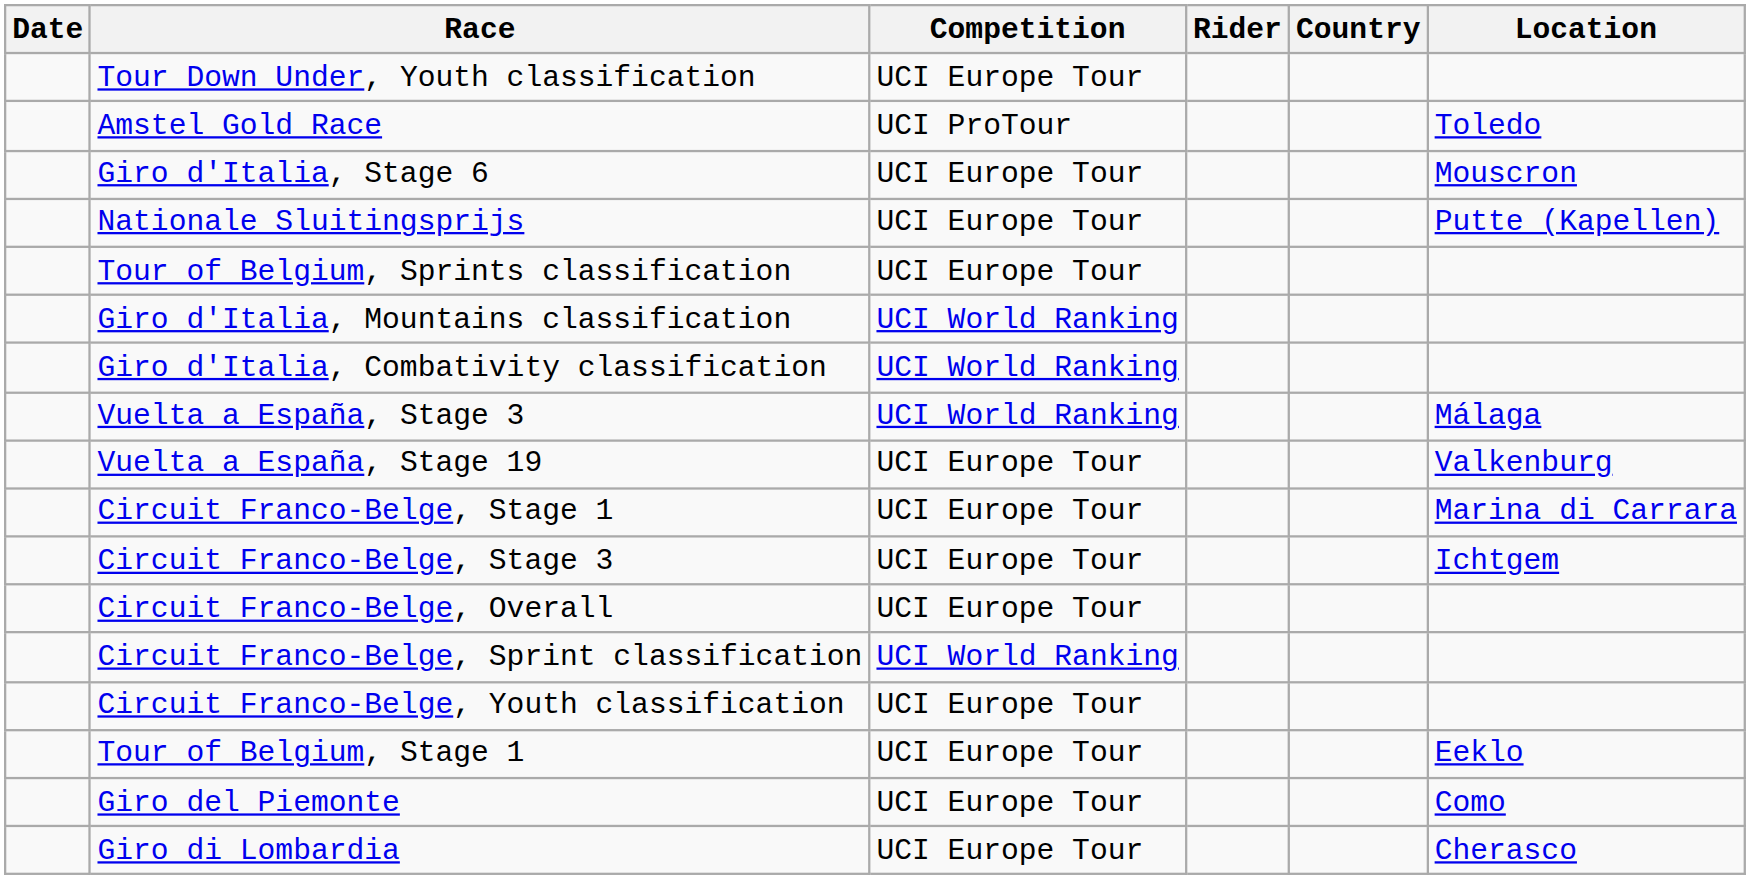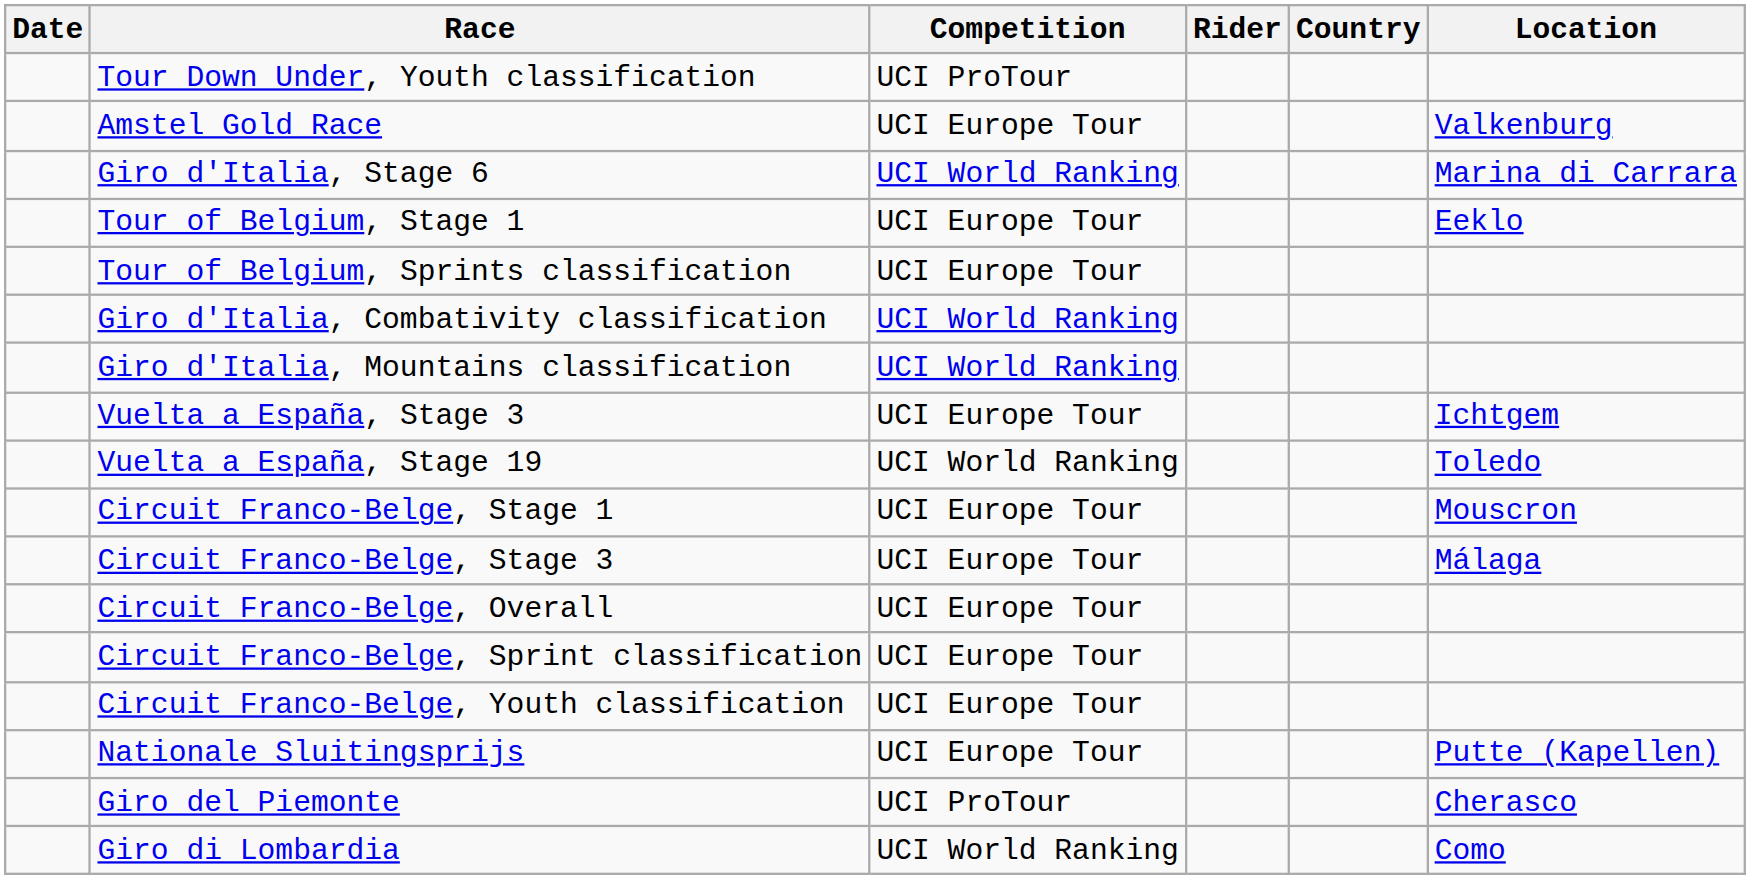 <table class="wikitable sortable">
 <tr>
 <th>Date</th>
 <th>Race</th>
 <th>Competition</th>
 <th>Rider</th>
 <th>Country</th>
 <th>Location</th>
 </tr>
 <tr>
 <td></td>
 <td><a href='#'>Tour Down Under</a>, Youth classification</td>
+<td>UCI ProTour</td>
+<td></td>
+<td></td>
+<td></td>
+</tr>
+<tr>
+<td></td>
+<td><a href='#'>Amstel Gold Race</a></td>
+<td>UCI Europe Tour</td>
+<td></td>
+<td></td>
+<td><a href='#'>Valkenburg</a></td>
+</tr>
+<tr>
+<td></td>
+<td><a href='#'>Giro d'Italia</a>, Stage 6</td>
+<td><a href='#'>UCI World Ranking</a></td>
+<td></td>
+<td></td>
+<td><a href='#'>Marina di Carrara</a></td>
+</tr>
+<tr>
+<td></td>
+<td><a href='#'>Tour of Belgium</a>, Stage 1</td>
+<td>UCI Europe Tour</td>
+<td></td>
+<td></td>
+<td><a href='#'>Eeklo</a></td>
+</tr>
+<tr>
+<td></td>
+<td><a href='#'>Tour of Belgium</a>, Sprints classification</td>
 <td>UCI Europe Tour</td>
 <td></td>
 <td></td>
 <td></td>
 </tr>
 <tr>
 <td></td>
-<td><a href='#'>Amstel Gold Race</a></td>
-<td>UCI ProTour</td>
-<td></td>
-<td></td>
-<td><a href='#'>Toledo</a></td>
-</tr>
-<tr>
-<td></td>
-<td><a href='#'>Giro d'Italia</a>, Stage 6</td>
-<td>UCI Europe Tour</td>
-<td></td>
-<td></td>
-<td><a href='#'>Mouscron</a></td>
-</tr>
-<tr>
-<td></td>
-<td><a href='#'>Nationale Sluitingsprijs</a></td>
-<td>UCI Europe Tour</td>
-<td></td>
-<td></td>
-<td><a href='#'>Putte (Kapellen)</a></td>
-</tr>
-<tr>
-<td></td>
-<td><a href='#'>Tour of Belgium</a>, Sprints classification</td>
-<td>UCI Europe Tour</td>
+<td><a href='#'>Giro d'Italia</a>, Combativity classification</td>
+<td><a href='#'>UCI World Ranking</a></td>
 <td></td>
 <td></td>
 <td></td>
 </tr>
 <tr>
 <td></td>
 <td><a href='#'>Giro d'Italia</a>, Mountains classification</td>
 <td><a href='#'>UCI World Ranking</a></td>
 <td></td>
 <td></td>
 <td></td>
 </tr>
 <tr>
 <td></td>
-<td><a href='#'>Giro d'Italia</a>, Combativity classification</td>
-<td><a href='#'>UCI World Ranking</a></td>
+<td><a href='#'>Vuelta a España</a>, Stage 3</td>
+<td>UCI Europe Tour</td>
 <td></td>
 <td></td>
-<td></td>
-</tr>
-<tr>
-<td></td>
-<td><a href='#'>Vuelta a España</a>, Stage 3</td>
-<td><a href='#'>UCI World Ranking</a></td>
-<td></td>
-<td></td>
-<td><a href='#'>Málaga</a></td>
+<td><a href='#'>Ichtgem</a></td>
 </tr>
 <tr>
 <td></td>
 <td><a href='#'>Vuelta a España</a>, Stage 19</td>
-<td>UCI Europe Tour</td>
+<td>UCI World Ranking</td>
 <td></td>
 <td></td>
-<td><a href='#'>Valkenburg</a></td>
+<td><a href='#'>Toledo</a></td>
 </tr>
 <tr>
 <td></td>
 <td><a href='#'>Circuit Franco-Belge</a>, Stage 1</td>
 <td>UCI Europe Tour</td>
 <td></td>
 <td></td>
-<td><a href='#'>Marina di Carrara</a></td>
+<td><a href='#'>Mouscron</a></td>
 </tr>
 <tr>
 <td></td>
 <td><a href='#'>Circuit Franco-Belge</a>, Stage 3</td>
 <td>UCI Europe Tour</td>
 <td></td>
 <td></td>
-<td><a href='#'>Ichtgem</a></td>
+<td><a href='#'>Málaga</a></td>
 </tr>
 <tr>
 <td></td>
 <td><a href='#'>Circuit Franco-Belge</a>, Overall</td>
 <td>UCI Europe Tour</td>
 <td></td>
 <td></td>
 <td></td>
 </tr>
 <tr>
 <td></td>
 <td><a href='#'>Circuit Franco-Belge</a>, Sprint classification</td>
-<td><a href='#'>UCI World Ranking</a></td>
+<td>UCI Europe Tour</td>
 <td></td>
 <td></td>
 <td></td>
 </tr>
 <tr>
 <td></td>
 <td><a href='#'>Circuit Franco-Belge</a>, Youth classification</td>
 <td>UCI Europe Tour</td>
 <td></td>
 <td></td>
 <td></td>
 </tr>
 <tr>
 <td></td>
-<td><a href='#'>Tour of Belgium</a>, Stage 1</td>
+<td><a href='#'>Nationale Sluitingsprijs</a></td>
 <td>UCI Europe Tour</td>
 <td></td>
 <td></td>
-<td><a href='#'>Eeklo</a></td>
+<td><a href='#'>Putte (Kapellen)</a></td>
 </tr>
 <tr>
 <td></td>
 <td><a href='#'>Giro del Piemonte</a></td>
-<td>UCI Europe Tour</td>
+<td>UCI ProTour</td>
+<td></td>
+<td></td>
+<td><a href='#'>Cherasco</a></td>
+</tr>
+<tr>
+<td></td>
+<td><a href='#'>Giro di Lombardia</a></td>
+<td>UCI World Ranking</td>
 <td></td>
 <td></td>
 <td><a href='#'>Como</a></td>
 </tr>
-<tr>
-<td></td>
-<td><a href='#'>Giro di Lombardia</a></td>
-<td>UCI Europe Tour</td>
-<td></td>
-<td></td>
-<td><a href='#'>Cherasco</a></td>
-</tr>
 </table>
